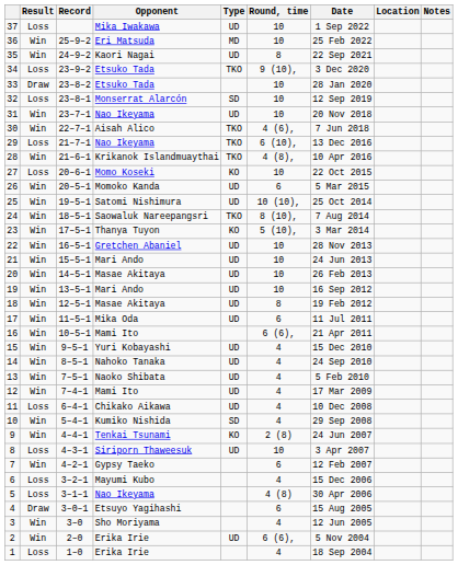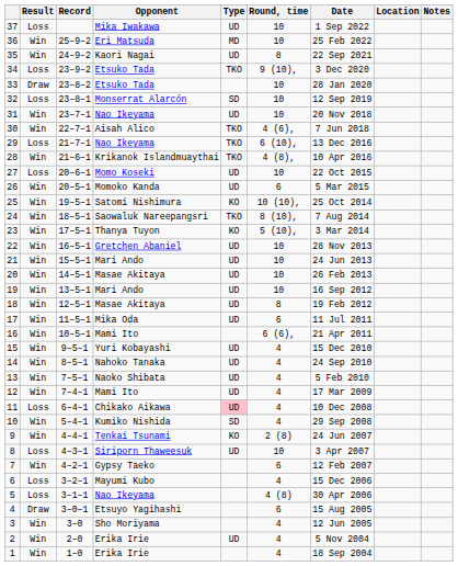 <table class="wikitable" style="text-align:center">
 <tr>
 <th></th>
 <th>Result</th>
 <th>Record</th>
 <th>Opponent</th>
 <th>Type</th>
 <th>Round, time</th>
 <th>Date</th>
 <th>Location</th>
 <th>Notes</th>
 </tr>
 <tr>
 <td>37</td>
 <td>Loss</td>
 <td></td>
 <td align=left><a href='#'>Mika Iwakawa</a></td>
 <td>UD</td>
 <td>10</td>
 <td>1 Sep 2022</td>
 <td align=left></td>
 <td align=left></td>
 </tr>
 <tr>
 <td>36</td>
 <td>Win</td>
 <td>25–9–2</td>
 <td align=left><a href='#'>Eri Matsuda</a></td>
 <td>MD</td>
 <td>10</td>
 <td>25 Feb 2022</td>
 <td align=left></td>
 <td align=left></td>
 </tr>
 <tr>
 <td>35</td>
 <td>Win</td>
 <td>24–9–2</td>
 <td align=left>Kaori Nagai</td>
 <td>UD</td>
 <td>8</td>
 <td>22 Sep 2021</td>
 <td align=left></td>
 <td></td>
 </tr>
 <tr>
 <td>34</td>
 <td>Loss</td>
 <td>23–9–2</td>
 <td align=left><a href='#'>Etsuko Tada</a></td>
 <td>TKO</td>
 <td>9 (10), </td>
 <td>3 Dec 2020</td>
 <td align=left></td>
 <td align=left></td>
 </tr>
 <tr>
 <td>33</td>
 <td>Draw</td>
 <td>23–8–2</td>
 <td align=left><a href='#'>Etsuko Tada</a></td>
 <td></td>
 <td>10</td>
 <td>28 Jan 2020</td>
 <td align=left></td>
 <td align=left></td>
 </tr>
 <tr>
 <td>32</td>
 <td>Loss</td>
 <td>23–8–1</td>
 <td align=left><a href='#'>Monserrat Alarcón</a></td>
 <td>SD</td>
 <td>10</td>
 <td>12 Sep 2019</td>
 <td align=left></td>
 <td align=left></td>
 </tr>
 <tr>
 <td>31</td>
 <td>Win</td>
 <td>23–7–1</td>
 <td align=left><a href='#'>Nao Ikeyama</a></td>
 <td>UD</td>
 <td>10</td>
 <td>20 Nov 2018</td>
 <td align=left></td>
 <td align=left></td>
 </tr>
 <tr>
 <td>30</td>
 <td>Win</td>
 <td>22–7–1</td>
 <td align=left>Aisah Alico</td>
 <td>TKO</td>
 <td>4 (6), </td>
 <td>7 Jun 2018</td>
 <td align=left></td>
 <td></td>
 </tr>
 <tr>
 <td>29</td>
 <td>Loss</td>
 <td>21–7–1</td>
 <td align=left><a href='#'>Nao Ikeyama</a></td>
 <td>TKO</td>
 <td>6 (10), </td>
 <td>13 Dec 2016</td>
 <td align=left></td>
 <td align=left></td>
 </tr>
 <tr>
 <td>28</td>
 <td>Win</td>
 <td>21–6–1</td>
 <td align=left>Krikanok Islandmuaythai</td>
 <td>TKO</td>
 <td>4 (8), </td>
 <td>10 Apr 2016</td>
 <td align=left></td>
 <td></td>
 </tr>
 <tr>
 <td>27</td>
 <td>Loss</td>
 <td>20–6–1</td>
 <td align=left><a href='#'>Momo Koseki</a></td>
-<td>KO</td>
+<td>UD</td>
 <td>10</td>
 <td>22 Oct 2015</td>
 <td align=left></td>
 <td align=left></td>
 </tr>
 <tr>
 <td>26</td>
 <td>Win</td>
 <td>20–5–1</td>
 <td align=left>Momoko Kanda</td>
 <td>UD</td>
 <td>6</td>
 <td>5 Mar 2015</td>
 <td align=left></td>
 <td></td>
 </tr>
 <tr>
 <td>25</td>
 <td>Win</td>
 <td>19–5–1</td>
 <td align=left>Satomi Nishimura</td>
-<td>UD</td>
+<td>KO</td>
 <td>10 (10), </td>
 <td>25 Oct 2014</td>
 <td align=left></td>
 <td align=left></td>
 </tr>
 <tr>
 <td>24</td>
 <td>Win</td>
 <td>18–5–1</td>
 <td align=left>Saowaluk Nareepangsri</td>
 <td>TKO</td>
 <td>8 (10), </td>
 <td>7 Aug 2014</td>
 <td align=left></td>
 <td></td>
 </tr>
 <tr>
 <td>23</td>
 <td>Win</td>
 <td>17–5–1</td>
 <td align=left>Thanya Tuyon</td>
 <td>KO</td>
 <td>5 (10), </td>
 <td>3 Mar 2014</td>
 <td align=left></td>
 <td align=left></td>
 </tr>
 <tr>
 <td>22</td>
 <td>Win</td>
 <td>16–5–1</td>
 <td align=left><a href='#'>Gretchen Abaniel</a></td>
 <td>UD</td>
 <td>10</td>
 <td>28 Nov 2013</td>
 <td align=left></td>
 <td align=left></td>
 </tr>
 <tr>
 <td>21</td>
 <td>Win</td>
 <td>15–5–1</td>
 <td align=left>Mari Ando</td>
 <td>UD</td>
 <td>10</td>
 <td>24 Jun 2013</td>
 <td align=left></td>
 <td align=left></td>
 </tr>
 <tr>
 <td>20</td>
 <td>Win</td>
 <td>14–5–1</td>
 <td align=left>Masae Akitaya</td>
 <td>UD</td>
 <td>10</td>
 <td>26 Feb 2013</td>
 <td align=left></td>
 <td align=left></td>
 </tr>
 <tr>
 <td>19</td>
 <td>Win</td>
 <td>13–5–1</td>
 <td align=left>Mari Ando</td>
 <td>UD</td>
 <td>10</td>
 <td>16 Sep 2012</td>
 <td align=left></td>
 <td align=left></td>
 </tr>
 <tr>
 <td>18</td>
 <td>Win</td>
 <td>12–5–1</td>
 <td align=left>Masae Akitaya</td>
 <td>UD</td>
 <td>8</td>
 <td>19 Feb 2012</td>
 <td align=left></td>
 <td></td>
 </tr>
 <tr>
 <td>17</td>
 <td>Win</td>
 <td>11–5–1</td>
 <td align=left>Mika Oda</td>
 <td>UD</td>
 <td>6</td>
 <td>11 Jul 2011</td>
 <td align=left></td>
 <td></td>
 </tr>
 <tr>
 <td>16</td>
 <td>Win</td>
 <td>10–5–1</td>
 <td align=left>Mami Ito</td>
 <td></td>
 <td>6 (6), </td>
 <td>21 Apr 2011</td>
 <td align=left></td>
 <td></td>
 </tr>
 <tr>
 <td>15</td>
 <td>Win</td>
 <td>9–5–1</td>
 <td align=left>Yuri Kobayashi</td>
 <td>UD</td>
 <td>4</td>
 <td>15 Dec 2010</td>
 <td align=left></td>
 <td></td>
 </tr>
 <tr>
 <td>14</td>
 <td>Win</td>
 <td>8–5–1</td>
 <td align=left>Nahoko Tanaka</td>
 <td>UD</td>
 <td>4</td>
 <td>24 Sep 2010</td>
 <td align=left></td>
 <td></td>
 </tr>
 <tr>
 <td>13</td>
 <td>Win</td>
 <td>7–5–1</td>
 <td align=left>Naoko Shibata</td>
 <td>UD</td>
 <td>4</td>
 <td>5 Feb 2010</td>
 <td align=left></td>
 <td></td>
 </tr>
 <tr>
 <td>12</td>
 <td>Win</td>
 <td>7–4–1</td>
 <td align=left>Mami Ito</td>
 <td>UD</td>
 <td>4</td>
 <td>17 Mar 2009</td>
 <td align=left></td>
 <td></td>
 </tr>
 <tr>
 <td>11</td>
 <td>Loss</td>
 <td>6–4–1</td>
 <td align=left>Chikako Aikawa</td>
-<td>UD</td>
+<td style="background: pink;">UD</td>
 <td>4</td>
 <td>10 Dec 2008</td>
 <td align=left></td>
 <td></td>
 </tr>
 <tr>
 <td>10</td>
 <td>Win</td>
 <td>5–4–1</td>
 <td align=left>Kumiko Nishida</td>
 <td>SD</td>
 <td>4</td>
 <td>29 Sep 2008</td>
 <td align=left></td>
 <td></td>
 </tr>
 <tr>
 <td>9</td>
 <td>Win</td>
 <td>4–4–1</td>
 <td align=left><a href='#'>Tenkai Tsunami</a></td>
 <td>KO</td>
 <td>2 (8)</td>
 <td>24 Jun 2007</td>
 <td align=left></td>
 <td></td>
 </tr>
 <tr>
 <td>8</td>
 <td>Loss</td>
 <td>4–3–1</td>
 <td align=left><a href='#'>Siriporn Thaweesuk</a></td>
 <td>UD</td>
 <td>10</td>
 <td>3 Apr 2007</td>
 <td align=left></td>
 <td align=left></td>
 </tr>
 <tr>
 <td>7</td>
 <td>Win</td>
 <td>4–2–1</td>
 <td align=left>Gypsy Taeko</td>
 <td></td>
 <td>6</td>
 <td>12 Feb 2007</td>
 <td align=left></td>
 <td></td>
 </tr>
 <tr>
 <td>6</td>
 <td>Loss</td>
 <td>3–2–1</td>
 <td align=left>Mayumi Kubo</td>
 <td></td>
 <td>4</td>
 <td>15 Dec 2006</td>
 <td align=left></td>
 <td></td>
 </tr>
 <tr>
 <td>5</td>
 <td>Loss</td>
 <td>3–1–1</td>
 <td align=left><a href='#'>Nao Ikeyama</a></td>
 <td></td>
 <td>4 (8)</td>
 <td>30 Apr 2006</td>
 <td align=left></td>
 <td align=left></td>
 </tr>
 <tr>
 <td>4</td>
 <td>Draw</td>
 <td>3–0–1</td>
 <td align=left>Etsuyo Yagihashi</td>
 <td></td>
 <td>6</td>
 <td>15 Aug 2005</td>
 <td align=left></td>
 <td></td>
 </tr>
 <tr>
 <td>3</td>
 <td>Win</td>
 <td>3–0</td>
 <td align=left>Sho Moriyama</td>
 <td></td>
 <td>4</td>
 <td>12 Jun 2005</td>
 <td align=left></td>
 <td></td>
 </tr>
 <tr>
 <td>2</td>
 <td>Win</td>
 <td>2–0</td>
 <td align=left>Erika Irie</td>
 <td>UD</td>
-<td>6 (6), </td>
+<td>4</td>
 <td>5 Nov 2004</td>
 <td align=left></td>
 <td></td>
 </tr>
 <tr>
 <td>1</td>
-<td>Loss</td>
+<td>Win</td>
 <td>1–0</td>
 <td align=left>Erika Irie</td>
 <td></td>
 <td>4</td>
 <td>18 Sep 2004</td>
 <td align=left></td>
 <td></td>
 </tr>
 </table>
